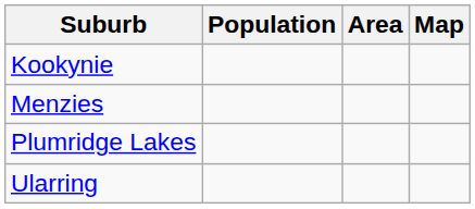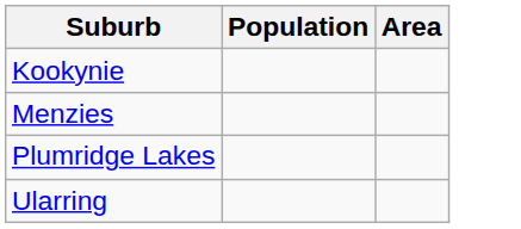 <table class="wikitable sortable">
 <tr>
 <th>Suburb</th>
 <th data-sort-type=number>Population</th>
 <th data-sort-type=number>Area</th>
-<th>Map</th>
 </tr>
 <tr>
 <td><a href='#'>Kookynie</a></td>
-<td></td>
 <td></td>
 <td></td>
 </tr>
 <tr>
 <td><a href='#'>Menzies</a></td>
 <td></td>
 <td></td>
-<td></td>
 </tr>
 <tr>
 <td><a href='#'>Plumridge Lakes</a></td>
-<td></td>
 <td></td>
 <td></td>
 </tr>
 <tr>
 <td><a href='#'>Ularring</a></td>
 <td></td>
 <td></td>
-<td></td>
 </tr>
 </table>
